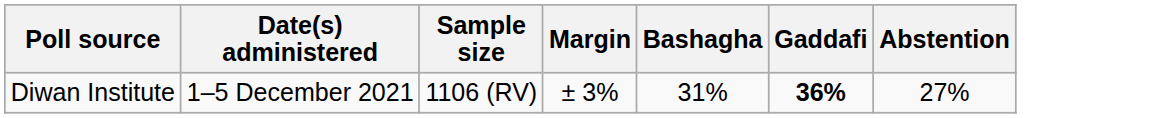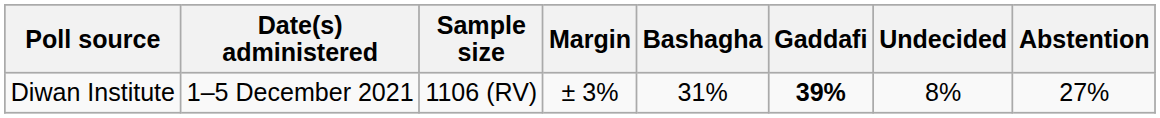 <table class="wikitable sortable" style="font-size:90%;text-align:center;">
 <tr>
 <th>Poll source</th>
 <th data-sort-type="date">Date(s)<br>administered</th>
 <th data-sort-type="number">Sample<br>size</th>
 <th>Margin<br></th>
 <th>Bashagha</th>
 <th>Gaddafi</th>
+<th>Undecided</th>
 <th>Abstention</th>
 </tr>
 <tr>
 <td>Diwan Institute</td>
 <td>1–5 December 2021</td>
 <td>1106 (RV)</td>
 <td>± 3%</td>
 <td>31%</td>
-<td><strong>36%</strong></td>
+<td><strong>39%</strong></td>
+<td>8%</td>
 <td>27%</td>
 </tr>
 </table>
